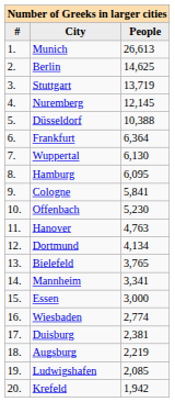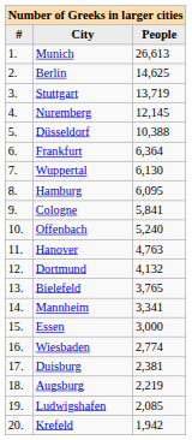 <table class="wikitable">
 <tr>
 <td colspan="10"  style="text-align:center; background:#ffdead;"><strong>Number of Greeks in larger cities </strong></td>
 </tr>
 <tr style="background:#ddd;">
 <th style="background:#ececec;">#</th>
 <th style="background:#ececec;">City</th>
 <th style="background:#ececec;">People</th>
 </tr>
 <tr style="text-align:left;">
 <td>1.</td>
 <td><a href='#'>Munich</a></td>
 <td>26,613</td>
 </tr>
 <tr style="text-align:left;">
 <td>2.</td>
 <td><a href='#'>Berlin</a></td>
 <td>14,625</td>
 </tr>
 <tr style="text-align:left;">
 <td>3.</td>
 <td><a href='#'>Stuttgart</a></td>
 <td>13,719</td>
 </tr>
 <tr style="text-align:left;">
 <td>4.</td>
 <td><a href='#'>Nuremberg</a></td>
 <td>12,145</td>
 </tr>
 <tr style="text-align:left;">
 <td>5.</td>
 <td><a href='#'>Düsseldorf</a></td>
 <td>10,388</td>
 </tr>
 <tr style="text-align:left;">
 <td>6.</td>
 <td><a href='#'>Frankfurt</a></td>
 <td>6,364</td>
 </tr>
 <tr style="text-align:left;">
 <td>7.</td>
 <td><a href='#'>Wuppertal</a></td>
 <td>6,130</td>
 </tr>
 <tr style="text-align:left;">
 <td>8.</td>
 <td><a href='#'>Hamburg</a></td>
 <td>6,095</td>
 </tr>
 <tr style="text-align:left;">
 <td>9.</td>
 <td><a href='#'>Cologne</a></td>
 <td>5,841</td>
 </tr>
 <tr style="text-align:left;">
 <td>10.</td>
 <td><a href='#'>Offenbach</a></td>
-<td>5,230</td>
+<td>5,240</td>
 </tr>
 <tr style="text-align:left;">
 <td>11.</td>
 <td><a href='#'>Hanover</a></td>
 <td>4,763</td>
 </tr>
 <tr style="text-align:left;">
 <td>12.</td>
 <td><a href='#'>Dortmund</a></td>
-<td>4,134</td>
+<td>4,132</td>
 </tr>
 <tr style="text-align:left;">
 <td>13.</td>
 <td><a href='#'>Bielefeld</a></td>
 <td>3,765</td>
 </tr>
 <tr style="text-align:left;">
 <td>14.</td>
 <td><a href='#'>Mannheim</a></td>
 <td>3,341</td>
 </tr>
 <tr style="text-align:left;">
 <td>15.</td>
 <td><a href='#'>Essen</a></td>
 <td>3,000</td>
 </tr>
 <tr style="text-align:left;">
 <td>16.</td>
 <td><a href='#'>Wiesbaden</a></td>
 <td>2,774</td>
 </tr>
 <tr style="text-align:left;">
 <td>17.</td>
 <td><a href='#'>Duisburg</a></td>
 <td>2,381</td>
 </tr>
 <tr style="text-align:left;">
 <td>18.</td>
 <td><a href='#'>Augsburg</a></td>
 <td>2,219</td>
 </tr>
 <tr style="text-align:left;">
 <td>19.</td>
 <td><a href='#'>Ludwigshafen</a></td>
 <td>2,085</td>
 </tr>
 <tr style="text-align:left;">
 <td>20.</td>
 <td><a href='#'>Krefeld</a></td>
 <td>1,942</td>
 </tr>
 </table>
